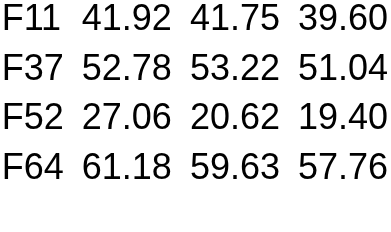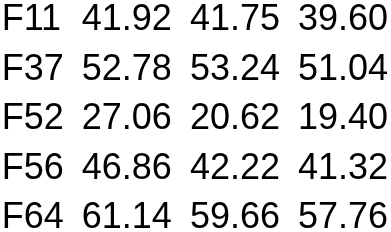 <table>
 <tr>
 <td>F11<br></td>
 <td></td>
 <td>41.92</td>
 <td></td>
 <td>41.75 </td>
 <td></td>
 <td>39.60 </td>
 </tr>
 <tr>
 <td>F37<br></td>
 <td></td>
 <td>52.78 </td>
 <td></td>
-<td>53.22</td>
+<td>53.24</td>
 <td></td>
 <td>51.04 </td>
 </tr>
 <tr>
 <td>F52<br></td>
 <td></td>
 <td>27.06 <strong></strong></td>
 <td></td>
 <td>20.62 </td>
 <td></td>
 <td>19.40</td>
 </tr>
 <tr>
+<td>F56<br></td>
+<td></td>
+<td>46.86 <strong></strong></td>
+<td></td>
+<td>42.22 </td>
+<td></td>
+<td>41.32</td>
+</tr>
+<tr>
 <td>F64<br></td>
 <td></td>
-<td>61.18 <strong></strong></td>
+<td>61.14 <strong></strong></td>
 <td></td>
-<td>59.63 </td>
+<td>59.66 </td>
 <td></td>
 <td>57.76</td>
 </tr>
 </table>
